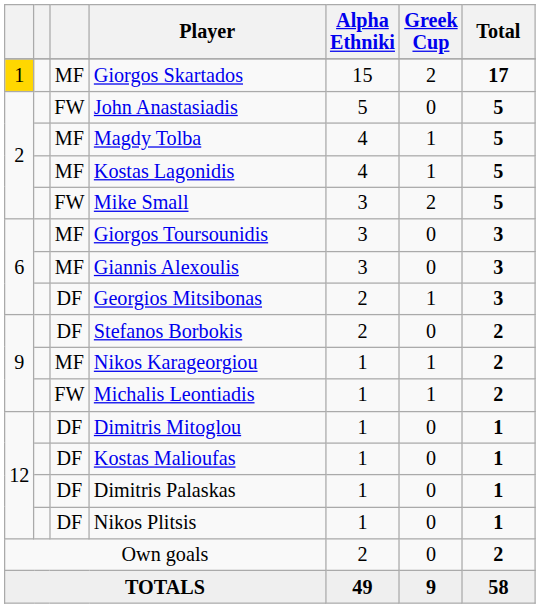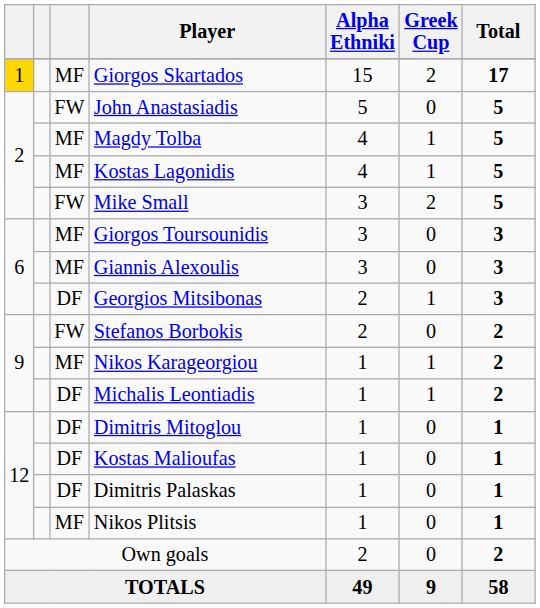 <table class="wikitable sortable" style="text-align:center">
 <tr>
 <th width=5></th>
 <th width=5></th>
 <th width=5></th>
 <th width=180>Player</th>
 <th width=30><a href='#'>Alpha Ethniki</a></th>
 <th width=30><a href='#'>Greek Cup</a></th>
 <th width=50>Total</th>
 </tr>
 <tr>
 </tr>
 <tr>
 <td style="background: gold;">1</td>
 <td></td>
 <td>MF</td>
 <td align=left> <a href='#'>Giorgos Skartados</a></td>
 <td>15</td>
 <td>2</td>
 <td><strong>17</strong></td>
 </tr>
 <tr>
 <td rowspan=4>2</td>
 <td></td>
 <td>FW</td>
 <td align=left> <a href='#'>John Anastasiadis</a></td>
 <td>5</td>
 <td>0</td>
 <td><strong>5</strong></td>
 </tr>
 <tr>
 <td></td>
 <td>MF</td>
 <td align=left> <a href='#'>Magdy Tolba</a></td>
 <td>4</td>
 <td>1</td>
 <td><strong>5</strong></td>
 </tr>
 <tr>
 <td></td>
 <td>MF</td>
 <td align=left> <a href='#'>Kostas Lagonidis</a></td>
 <td>4</td>
 <td>1</td>
 <td><strong>5</strong></td>
 </tr>
 <tr>
 <td></td>
 <td>FW</td>
 <td align=left> <a href='#'>Mike Small</a></td>
 <td>3</td>
 <td>2</td>
 <td><strong>5</strong></td>
 </tr>
 <tr>
 <td rowspan=3>6</td>
 <td></td>
 <td>MF</td>
 <td align=left> <a href='#'>Giorgos Toursounidis</a></td>
 <td>3</td>
 <td>0</td>
 <td><strong>3</strong></td>
 </tr>
 <tr>
 <td></td>
 <td>MF</td>
 <td align=left> <a href='#'>Giannis Alexoulis</a></td>
 <td>3</td>
 <td>0</td>
 <td><strong>3</strong></td>
 </tr>
 <tr>
 <td></td>
 <td>DF</td>
 <td align=left> <a href='#'>Georgios Mitsibonas</a></td>
 <td>2</td>
 <td>1</td>
 <td><strong>3</strong></td>
 </tr>
 <tr>
 <td rowspan=3>9</td>
 <td></td>
-<td>DF</td>
+<td>FW</td>
 <td align=left> <a href='#'>Stefanos Borbokis</a></td>
 <td>2</td>
 <td>0</td>
 <td><strong>2</strong></td>
 </tr>
 <tr>
 <td></td>
 <td>MF</td>
 <td align=left> <a href='#'>Nikos Karageorgiou</a></td>
 <td>1</td>
 <td>1</td>
 <td><strong>2</strong></td>
 </tr>
 <tr>
 <td></td>
-<td>FW</td>
+<td>DF</td>
 <td align=left> <a href='#'>Michalis Leontiadis</a></td>
 <td>1</td>
 <td>1</td>
 <td><strong>2</strong></td>
 </tr>
 <tr>
 <td rowspan=4>12</td>
 <td></td>
 <td>DF</td>
 <td align=left> <a href='#'>Dimitris Mitoglou</a></td>
 <td>1</td>
 <td>0</td>
 <td><strong>1</strong></td>
 </tr>
 <tr>
 <td></td>
 <td>DF</td>
 <td align=left> <a href='#'>Kostas Malioufas</a></td>
 <td>1</td>
 <td>0</td>
 <td><strong>1</strong></td>
 </tr>
 <tr>
 <td></td>
 <td>DF</td>
 <td align=left> Dimitris Palaskas</td>
 <td>1</td>
 <td>0</td>
 <td><strong>1</strong></td>
 </tr>
 <tr>
 <td></td>
-<td>DF</td>
+<td>MF</td>
 <td align=left> Nikos Plitsis</td>
 <td>1</td>
 <td>0</td>
 <td><strong>1</strong></td>
 </tr>
 <tr>
 <td colspan="4">Own goals</td>
 <td>2</td>
 <td>0</td>
 <td><strong>2</strong></td>
 </tr>
 <tr bgcolor="#EFEFEF">
 <td colspan=4><strong>TOTALS</strong></td>
 <td><strong>49</strong></td>
 <td><strong>9</strong></td>
 <td><strong>58</strong></td>
 </tr>
 </table>
